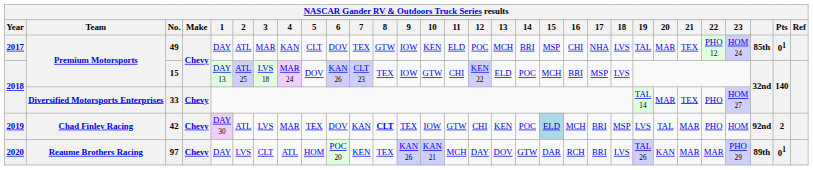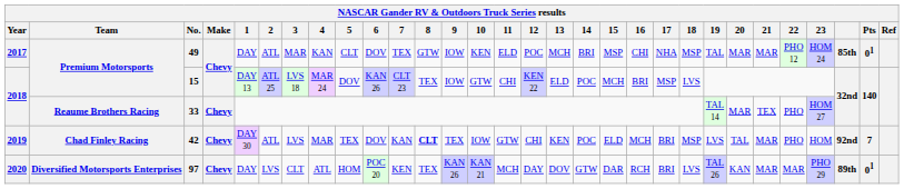 <table class="wikitable" style="text-align:center; font-size:75%">
 <tr>
 <th colspan=30><a href='#'>NASCAR Gander RV & Outdoors Truck Series</a> results</th>
 </tr>
 <tr>
 <th>Year</th>
 <th>Team</th>
 <th>No.</th>
 <th>Make</th>
 <th>1</th>
 <th>2</th>
 <th>3</th>
 <th>4</th>
 <th>5</th>
 <th>6</th>
 <th>7</th>
 <th>8</th>
 <th>9</th>
 <th>10</th>
 <th>11</th>
 <th>12</th>
 <th>13</th>
 <th>14</th>
 <th>15</th>
 <th>16</th>
 <th>17</th>
 <th>18</th>
 <th>19</th>
 <th>20</th>
 <th>21</th>
 <th>22</th>
 <th>23</th>
 <th></th>
 <th>Pts</th>
 <th>Ref</th>
 </tr>
 <tr>
 <th><a href='#'>2017</a></th>
 <th rowspan=2><a href='#'>Premium Motorsports</a></th>
 <th>49</th>
 <th rowspan=2><a href='#'>Chevy</a></th>
 <td><a href='#'>DAY</a></td>
 <td><a href='#'>ATL</a></td>
 <td><a href='#'>MAR</a></td>
 <td><a href='#'>KAN</a></td>
 <td><a href='#'>CLT</a></td>
 <td><a href='#'>DOV</a></td>
 <td><a href='#'>TEX</a></td>
 <td><a href='#'>GTW</a></td>
 <td><a href='#'>IOW</a></td>
 <td><a href='#'>KEN</a></td>
 <td><a href='#'>ELD</a></td>
 <td><a href='#'>POC</a></td>
 <td><a href='#'>MCH</a></td>
 <td><a href='#'>BRI</a></td>
 <td><a href='#'>MSP</a></td>
 <td><a href='#'>CHI</a></td>
 <td><a href='#'>NHA</a></td>
-<td><a href='#'>LVS</a></td>
+<td><a href='#'>MSP</a></td>
 <td><a href='#'>TAL</a></td>
 <td><a href='#'>MAR</a></td>
-<td><a href='#'>TEX</a></td>
+<td><a href='#'>MAR</a></td>
 <td style="background:#DFFFDF;"><a href='#'>PHO</a><br><small>12</small></td>
 <td style="background:#CFCFFF;"><a href='#'>HOM</a><br><small>24</small></td>
 <th>85th</th>
 <th>0<sup>1</sup></th>
 <th></th>
 </tr>
 <tr>
 <th rowspan=2><a href='#'>2018</a></th>
 <th>15</th>
 <td style="background:#DFFFDF;"><a href='#'>DAY</a><br><small>13</small></td>
 <td style="background:#CFCFFF;"><a href='#'>ATL</a><br><small>25</small></td>
 <td style="background:#DFFFDF;"><a href='#'>LVS</a><br><small>18</small></td>
 <td style="background:#EFCFFF;"><a href='#'>MAR</a><br><small>24</small></td>
 <td><a href='#'>DOV</a></td>
 <td style="background:#CFCFFF;"><a href='#'>KAN</a><br><small>26</small></td>
 <td style="background:#CFCFFF;"><a href='#'>CLT</a><br><small>23</small></td>
 <td><a href='#'>TEX</a></td>
 <td><a href='#'>IOW</a></td>
 <td><a href='#'>GTW</a></td>
 <td><a href='#'>CHI</a></td>
 <td style="background:#CFCFFF;"><a href='#'>KEN</a><br><small>22</small></td>
 <td><a href='#'>ELD</a></td>
 <td><a href='#'>POC</a></td>
 <td><a href='#'>MCH</a></td>
 <td><a href='#'>BRI</a></td>
 <td><a href='#'>MSP</a></td>
 <td><a href='#'>LVS</a></td>
 <td colspan=5></td>
 <th rowspan=2>32nd</th>
 <th rowspan=2>140</th>
 <th rowspan=2></th>
 </tr>
 <tr>
-<th><a href='#'>Diversified Motorsports Enterprises</a></th>
+<th><a href='#'>Reaume Brothers Racing</a></th>
 <th>33</th>
 <th><a href='#'>Chevy</a></th>
 <td colspan=18></td>
 <td style="background:#DFFFDF;"><a href='#'>TAL</a><br><small>14</small></td>
 <td><a href='#'>MAR</a></td>
 <td><a href='#'>TEX</a></td>
 <td><a href='#'>PHO</a></td>
 <td style="background:#CFCFFF;"><a href='#'>HOM</a><br><small>27</small></td>
 </tr>
 <tr>
 <th><a href='#'>2019</a></th>
 <th><a href='#'>Chad Finley Racing</a></th>
 <th>42</th>
 <th><a href='#'>Chevy</a></th>
 <td style="background:#EFCFFF;"><a href='#'>DAY</a><br><small>30</small></td>
 <td><a href='#'>ATL</a></td>
 <td><a href='#'>LVS</a></td>
 <td><a href='#'>MAR</a></td>
 <td><a href='#'>TEX</a></td>
 <td><a href='#'>DOV</a></td>
 <td><a href='#'>KAN</a></td>
 <td><strong><a href='#'>CLT</a></strong></td>
 <td><a href='#'>TEX</a></td>
 <td><a href='#'>IOW</a></td>
 <td><a href='#'>GTW</a></td>
 <td><a href='#'>CHI</a></td>
 <td><a href='#'>KEN</a></td>
 <td><a href='#'>POC</a></td>
-<td style="background: lightblue;"><a href='#'>ELD</a></td>
+<td><a href='#'>ELD</a></td>
 <td><a href='#'>MCH</a></td>
 <td><a href='#'>BRI</a></td>
 <td><a href='#'>MSP</a></td>
 <td><a href='#'>LVS</a></td>
 <td><a href='#'>TAL</a></td>
 <td><a href='#'>MAR</a></td>
 <td><a href='#'>PHO</a></td>
 <td><a href='#'>HOM</a></td>
 <th>92nd</th>
-<th>2</th>
+<th>7</th>
 <th></th>
 </tr>
 <tr>
 <th><a href='#'>2020</a></th>
-<th><a href='#'>Reaume Brothers Racing</a></th>
+<th><a href='#'>Diversified Motorsports Enterprises</a></th>
 <th>97</th>
 <th><a href='#'>Chevy</a></th>
 <td><a href='#'>DAY</a></td>
 <td><a href='#'>LVS</a></td>
 <td><a href='#'>CLT</a></td>
 <td><a href='#'>ATL</a></td>
 <td><a href='#'>HOM</a></td>
 <td style="background:#DFFFDF;"><a href='#'>POC</a><br><small>20</small></td>
 <td><a href='#'>KEN</a></td>
 <td><a href='#'>TEX</a></td>
 <td style="background:#CFCFFF;"><a href='#'>KAN</a><br><small>26</small></td>
 <td style="background:#CFCFFF;"><a href='#'>KAN</a><br><small>21</small></td>
 <td><a href='#'>MCH</a></td>
 <td><a href='#'>DAY</a></td>
 <td><a href='#'>DOV</a></td>
 <td><a href='#'>GTW</a></td>
 <td><a href='#'>DAR</a></td>
 <td><a href='#'>RCH</a></td>
 <td><a href='#'>BRI</a></td>
 <td><a href='#'>LVS</a></td>
 <td style="background:#CFCFFF;"><a href='#'>TAL</a><br><small>26</small></td>
 <td><a href='#'>KAN</a></td>
 <td><a href='#'>MAR</a></td>
 <td><a href='#'>MAR</a></td>
 <td style="background:#CFCFFF;"><a href='#'>PHO</a><br><small>29</small></td>
 <th>89th</th>
 <th>0<sup>1</sup></th>
 <th></th>
 </tr>
 </table>
